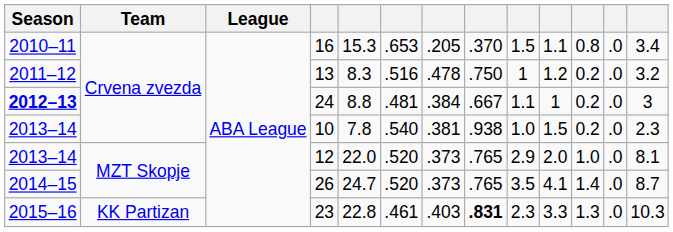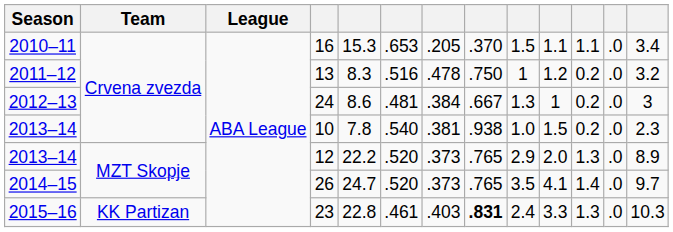 <table class="wikitable sortable" style="font-size:95%; text-align:center;">
 <tr>
 <th>Season</th>
 <th>Team</th>
 <th>League</th>
 <th></th>
 <th></th>
 <th></th>
 <th></th>
 <th></th>
 <th></th>
 <th></th>
 <th></th>
 <th></th>
 <th></th>
 </tr>
 <tr>
 <td><a href='#'>2010–11</a></td>
 <td rowspan="4"><a href='#'>Crvena zvezda</a></td>
 <td rowspan="7"><a href='#'>ABA League</a></td>
 <td>16</td>
 <td>15.3</td>
 <td>.653</td>
 <td>.205</td>
 <td>.370</td>
 <td>1.5</td>
 <td>1.1</td>
-<td>0.8</td>
+<td>1.1</td>
 <td>.0</td>
 <td>3.4</td>
 </tr>
 <tr>
 <td><a href='#'>2011–12</a></td>
 <td>13</td>
 <td>8.3</td>
 <td>.516</td>
 <td>.478</td>
 <td>.750</td>
 <td>1</td>
 <td>1.2</td>
 <td>0.2</td>
 <td>.0</td>
 <td>3.2</td>
 </tr>
 <tr>
-<td><strong><a href='#'>2012–13</a></strong></td>
+<td><a href='#'>2012–13</a></td>
 <td>24</td>
-<td>8.8</td>
+<td>8.6</td>
 <td>.481</td>
 <td>.384</td>
 <td>.667</td>
-<td>1.1</td>
+<td>1.3</td>
 <td>1</td>
 <td>0.2</td>
 <td>.0</td>
 <td>3</td>
 </tr>
 <tr>
 <td><a href='#'>2013–14</a></td>
 <td>10</td>
 <td>7.8</td>
 <td>.540</td>
 <td>.381</td>
 <td>.938</td>
 <td>1.0</td>
 <td>1.5</td>
 <td>0.2</td>
 <td>.0</td>
 <td>2.3</td>
 </tr>
 <tr>
 <td><a href='#'>2013–14</a></td>
 <td rowspan="2"><a href='#'>MZT Skopje</a></td>
 <td>12</td>
-<td>22.0</td>
+<td>22.2</td>
 <td>.520</td>
 <td>.373</td>
 <td>.765</td>
 <td>2.9</td>
 <td>2.0</td>
-<td>1.0</td>
+<td>1.3</td>
 <td>.0</td>
-<td>8.1</td>
+<td>8.9</td>
 </tr>
 <tr>
 <td><a href='#'>2014–15</a></td>
 <td>26</td>
 <td>24.7</td>
 <td>.520</td>
 <td>.373</td>
 <td>.765</td>
 <td>3.5</td>
 <td>4.1</td>
 <td>1.4</td>
 <td>.0</td>
-<td>8.7</td>
+<td>9.7</td>
 </tr>
 <tr>
 <td><a href='#'>2015–16</a></td>
 <td rowspan="1"><a href='#'>KK Partizan</a></td>
 <td>23</td>
 <td>22.8</td>
 <td>.461</td>
 <td>.403</td>
 <td><strong>.831</strong></td>
-<td>2.3</td>
+<td>2.4</td>
 <td>3.3</td>
 <td>1.3</td>
 <td>.0</td>
 <td>10.3</td>
 </tr>
 </table>
